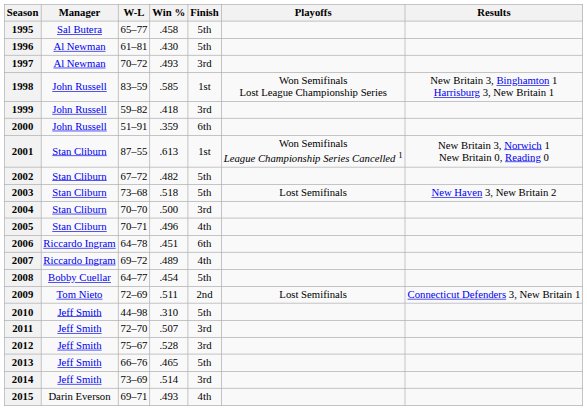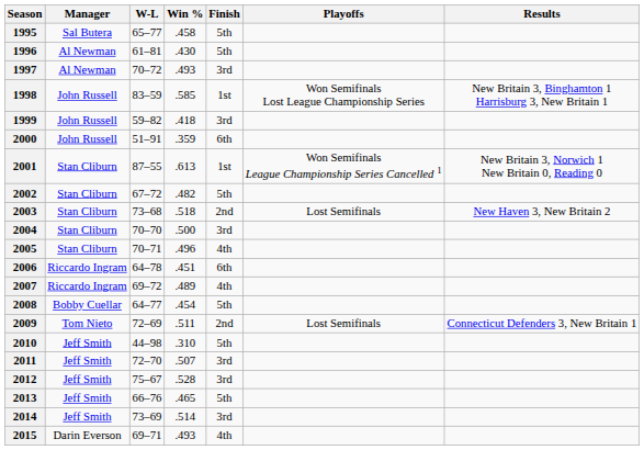 <table class="wikitable" style="text-align:center">
 <tr>
 <th>Season</th>
 <th>Manager</th>
 <th>W-L</th>
 <th>Win %</th>
 <th>Finish</th>
 <th>Playoffs</th>
 <th>Results</th>
 </tr>
 <tr>
 <th>1995</th>
 <td><a href='#'>Sal Butera</a></td>
 <td>65–77</td>
 <td>.458</td>
 <td>5th</td>
 <td></td>
 <td></td>
 </tr>
 <tr>
 <th>1996</th>
 <td><a href='#'>Al Newman</a></td>
 <td>61–81</td>
 <td>.430</td>
 <td>5th</td>
 <td></td>
 <td></td>
 </tr>
 <tr>
 <th>1997</th>
 <td><a href='#'>Al Newman</a></td>
 <td>70–72</td>
 <td>.493</td>
 <td>3rd</td>
 <td></td>
 <td></td>
 </tr>
 <tr>
 <th>1998</th>
 <td><a href='#'>John Russell</a></td>
 <td>83–59</td>
 <td>.585</td>
 <td>1st</td>
 <td>Won Semifinals<br>Lost League Championship Series</td>
 <td>New Britain 3, <a href='#'>Binghamton</a> 1<br> <a href='#'>Harrisburg</a> 3, New Britain 1</td>
 </tr>
 <tr>
 <th>1999</th>
 <td><a href='#'>John Russell</a></td>
 <td>59–82</td>
 <td>.418</td>
 <td>3rd</td>
 <td></td>
 <td></td>
 </tr>
 <tr>
 <th>2000</th>
 <td><a href='#'>John Russell</a></td>
 <td>51–91</td>
 <td>.359</td>
 <td>6th</td>
 <td></td>
 <td></td>
 </tr>
 <tr>
 <th>2001</th>
 <td><a href='#'>Stan Cliburn</a></td>
 <td>87–55</td>
 <td>.613</td>
 <td>1st</td>
 <td>Won Semifinals<br> <em>League Championship Series Cancelled</em> <sup>1</sup></td>
 <td>New Britain 3, <a href='#'>Norwich</a> 1<br> New Britain  0, <a href='#'>Reading</a> 0</td>
 </tr>
 <tr>
 <th>2002</th>
 <td><a href='#'>Stan Cliburn</a></td>
 <td>67–72</td>
 <td>.482</td>
 <td>5th</td>
 <td></td>
 <td></td>
 </tr>
 <tr>
 <th>2003</th>
 <td><a href='#'>Stan Cliburn</a></td>
 <td>73–68</td>
 <td>.518</td>
-<td>5th</td>
+<td>2nd</td>
 <td>Lost Semifinals</td>
 <td><a href='#'>New Haven</a> 3, New Britain 2</td>
 </tr>
 <tr>
 <th>2004</th>
 <td><a href='#'>Stan Cliburn</a></td>
 <td>70–70</td>
 <td>.500</td>
 <td>3rd</td>
 <td></td>
 <td></td>
 </tr>
 <tr>
 <th>2005</th>
 <td><a href='#'>Stan Cliburn</a></td>
 <td>70–71</td>
 <td>.496</td>
 <td>4th</td>
 <td></td>
 <td></td>
 </tr>
 <tr>
 <th>2006</th>
 <td><a href='#'>Riccardo Ingram</a></td>
 <td>64–78</td>
 <td>.451</td>
 <td>6th</td>
 <td></td>
 <td></td>
 </tr>
 <tr>
 <th>2007</th>
 <td><a href='#'>Riccardo Ingram</a></td>
 <td>69–72</td>
 <td>.489</td>
 <td>4th</td>
 <td></td>
 <td></td>
 </tr>
 <tr>
 <th>2008</th>
 <td><a href='#'>Bobby Cuellar</a></td>
 <td>64–77</td>
 <td>.454</td>
 <td>5th</td>
 <td></td>
 <td></td>
 </tr>
 <tr>
 <th>2009</th>
 <td><a href='#'>Tom Nieto</a></td>
 <td>72–69</td>
 <td>.511</td>
 <td>2nd</td>
 <td>Lost Semifinals</td>
 <td><a href='#'>Connecticut Defenders</a> 3, New Britain 1</td>
 </tr>
 <tr>
 <th>2010</th>
 <td><a href='#'>Jeff Smith</a></td>
 <td>44–98</td>
 <td>.310</td>
 <td>5th</td>
 <td></td>
 <td></td>
 </tr>
 <tr>
 <th>2011</th>
 <td><a href='#'>Jeff Smith</a></td>
 <td>72–70</td>
 <td>.507</td>
 <td>3rd</td>
 <td></td>
 <td></td>
 </tr>
 <tr>
 <th>2012</th>
 <td><a href='#'>Jeff Smith</a></td>
 <td>75–67</td>
 <td>.528</td>
 <td>3rd</td>
 <td></td>
 <td></td>
 </tr>
 <tr>
 <th>2013</th>
 <td><a href='#'>Jeff Smith</a></td>
 <td>66–76</td>
 <td>.465</td>
 <td>5th</td>
 <td></td>
 <td></td>
 </tr>
 <tr>
 <th>2014</th>
 <td><a href='#'>Jeff Smith</a></td>
 <td>73–69</td>
 <td>.514</td>
 <td>3rd</td>
 <td></td>
 <td></td>
 </tr>
 <tr>
 <th>2015</th>
 <td>Darin Everson</td>
 <td>69–71</td>
 <td>.493</td>
 <td>4th</td>
 <td></td>
 <td></td>
 </tr>
 </table>
